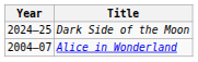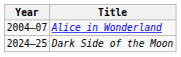 <table class="wikitable">
 <tr>
 <th>Year</th>
 <th>Title</th>
 </tr>
 <tr>
+<td>2004–07</td>
+<td><em><a href='#'>Alice in Wonderland</a></em></td>
+</tr>
+<tr>
 <td>2024–25</td>
 <td><em>Dark Side of the Moon</em></td>
 </tr>
-<tr>
-<td>2004–07</td>
-<td><em><a href='#'>Alice in Wonderland</a></em></td>
-</tr>
 </table>
